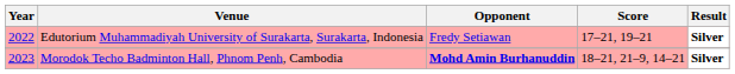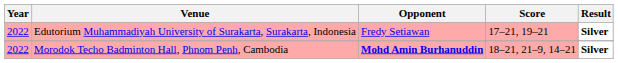 <table class="sortable wikitable" style="font-size: 90%;">
 <tr>
 <th>Year</th>
 <th>Venue</th>
 <th>Opponent</th>
 <th>Score</th>
 <th>Result</th>
 </tr>
 <tr style="background:#FFAAAA">
 <td align="center"><a href='#'>2022</a></td>
 <td align="left">Edutorium <a href='#'>Muhammadiyah University of Surakarta</a>, <a href='#'>Surakarta</a>, Indonesia</td>
 <td align="left"> <a href='#'>Fredy Setiawan</a></td>
 <td align="left">17–21, 19–21</td>
 <td style="text-align:left; background:white"> <strong>Silver</strong></td>
 </tr>
 <tr>
 </tr>
 <tr style="background:#FFAAAA">
-<td align="center"><a href='#'>2023</a></td>
+<td align="center"><a href='#'>2022</a></td>
 <td align="left"><a href='#'>Morodok Techo Badminton Hall</a>, <a href='#'>Phnom Penh</a>, Cambodia</td>
 <td align="left"><strong> <a href='#'>Mohd Amin Burhanuddin</a></strong></td>
 <td align="left">18–21, 21–9, 14–21</td>
 <td style="text-align:left; background:white"> <strong>Silver</strong></td>
 </tr>
 </table>
